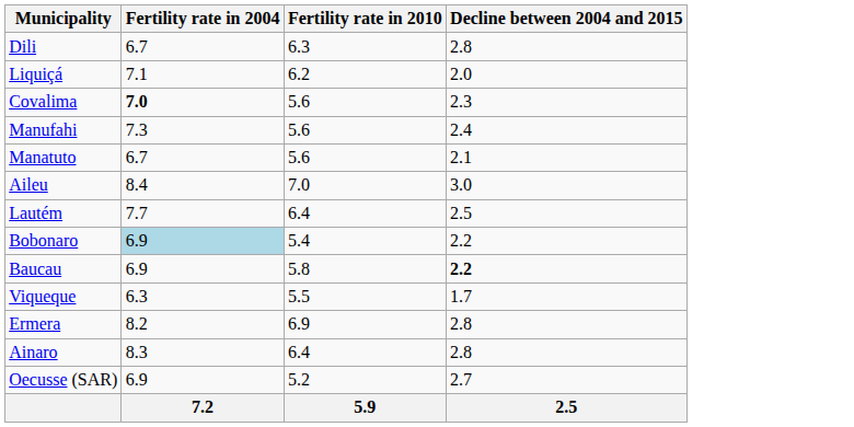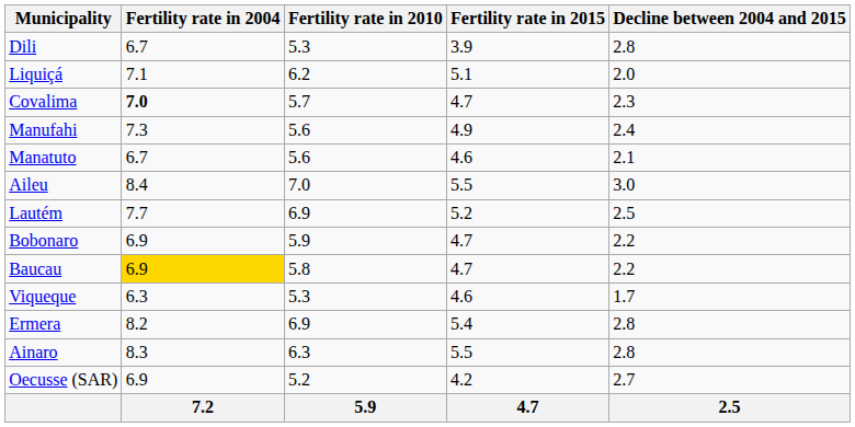 <table class="wikitable sortable">
 <tr>
 <th class="sort">Municipality</th>
 <th class="sort">Fertility rate in 2004</th>
 <th class="sort">Fertility rate in 2010</th>
+<th class="sort">Fertility rate in 2015</th>
 <th class="sort">Decline between 2004 and 2015</th>
 </tr>
 <tr>
 <td style="text-align:left"><a href='#'>Dili</a></td>
 <td>6.7</td>
-<td>6.3</td>
+<td>5.3</td>
+<td>3.9</td>
 <td> 2.8</td>
 </tr>
 <tr>
 <td style="text-align:left"><a href='#'>Liquiçá</a></td>
 <td>7.1</td>
 <td>6.2</td>
+<td>5.1</td>
 <td> 2.0</td>
 </tr>
 <tr>
 <td style="text-align:left"><a href='#'>Covalima</a></td>
 <td><strong>7.0</strong></td>
-<td>5.6</td>
+<td>5.7</td>
+<td>4.7</td>
 <td> 2.3</td>
 </tr>
 <tr>
 <td style="text-align:left"><a href='#'>Manufahi</a></td>
 <td>7.3</td>
 <td>5.6</td>
+<td>4.9</td>
 <td> 2.4</td>
 </tr>
 <tr>
 <td style="text-align:left"><a href='#'>Manatuto</a></td>
 <td>6.7</td>
 <td>5.6</td>
+<td>4.6</td>
 <td> 2.1</td>
 </tr>
 <tr>
 <td style="text-align:left"><a href='#'>Aileu</a></td>
 <td>8.4</td>
 <td>7.0</td>
+<td>5.5</td>
 <td> 3.0</td>
 </tr>
 <tr>
 <td style="text-align:left"><a href='#'>Lautém</a></td>
 <td>7.7</td>
-<td>6.4</td>
+<td>6.9</td>
+<td>5.2</td>
 <td> 2.5</td>
 </tr>
 <tr>
 <td style="text-align:left"><a href='#'>Bobonaro</a></td>
-<td style="background: lightblue;">6.9</td>
-<td>5.4</td>
+<td>6.9</td>
+<td>5.9</td>
+<td>4.7</td>
 <td> 2.2</td>
 </tr>
 <tr>
 <td style="text-align:left"><a href='#'>Baucau</a></td>
-<td>6.9</td>
+<td style="background: gold;">6.9</td>
 <td>5.8</td>
-<td><strong> 2.2</strong></td>
+<td>4.7</td>
+<td> 2.2</td>
 </tr>
 <tr>
 <td style="text-align:left"><a href='#'>Viqueque</a></td>
 <td>6.3</td>
-<td>5.5</td>
+<td>5.3</td>
+<td>4.6</td>
 <td> 1.7</td>
 </tr>
 <tr>
 <td style="text-align:left"><a href='#'>Ermera</a></td>
 <td>8.2</td>
 <td>6.9</td>
+<td>5.4</td>
 <td> 2.8</td>
 </tr>
 <tr>
 <td style="text-align:left"><a href='#'>Ainaro</a></td>
 <td>8.3</td>
-<td>6.4</td>
+<td>6.3</td>
+<td>5.5</td>
 <td> 2.8</td>
 </tr>
 <tr>
 <td style="text-align:left"><a href='#'>Oecusse</a> (SAR)</td>
 <td>6.9</td>
 <td>5.2</td>
+<td>4.2</td>
 <td> 2.7</td>
 </tr>
 <tr>
 <th style="text-align:left"></th>
 <th>7.2</th>
 <th>5.9</th>
+<th>4.7</th>
 <th> 2.5</th>
 </tr>
 </table>
